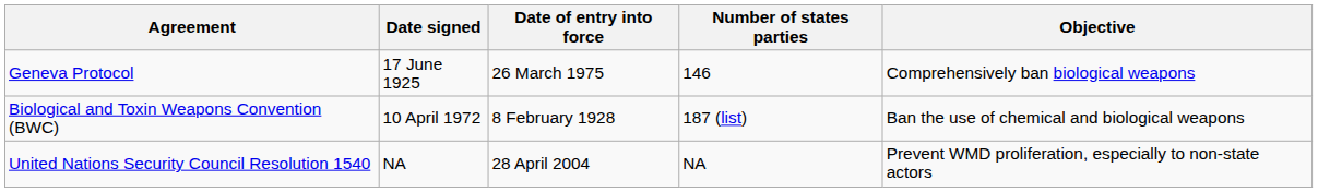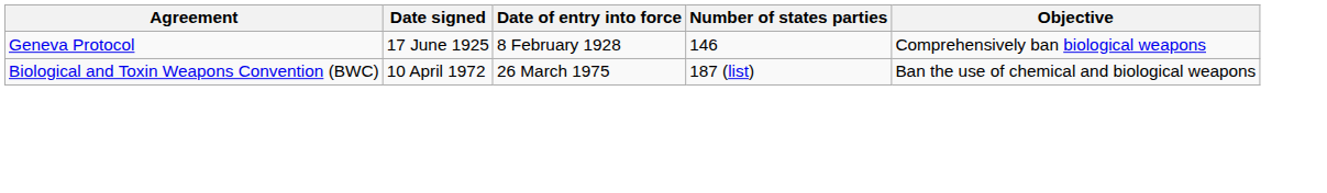 <table class="wikitable sortable">
 <tr>
 <th>Agreement</th>
 <th>Date signed</th>
 <th>Date of entry into force</th>
 <th>Number of states parties</th>
 <th>Objective</th>
 </tr>
 <tr>
 <td><a href='#'>Geneva Protocol</a></td>
 <td>17 June 1925</td>
-<td>26 March 1975</td>
+<td>8 February 1928</td>
 <td>146</td>
 <td>Comprehensively ban <a href='#'>biological weapons</a></td>
 </tr>
 <tr>
 <td><a href='#'>Biological and Toxin Weapons Convention</a> (BWC)</td>
 <td>10 April 1972</td>
-<td>8 February 1928</td>
+<td>26 March 1975</td>
 <td>187 (<a href='#'>list</a>)</td>
 <td>Ban the use of chemical and biological weapons</td>
 </tr>
-<tr>
-<td><a href='#'>United Nations Security Council Resolution 1540</a></td>
-<td>NA</td>
-<td>28 April 2004</td>
-<td>NA</td>
-<td>Prevent WMD proliferation, especially to non-state actors</td>
-</tr>
 </table>
